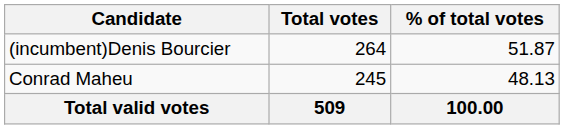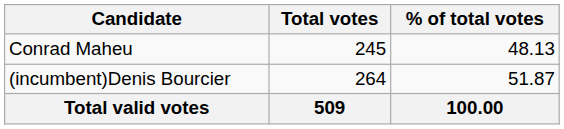 <table class="wikitable" width="475">
 <tr>
 <th align="left">Candidate</th>
 <th align="right">Total votes</th>
 <th align="right">% of total votes</th>
 </tr>
 <tr>
+<td align="left">Conrad Maheu</td>
+<td align="right">245</td>
+<td align="right">48.13</td>
+</tr>
+<tr>
 <td align="left">(incumbent)Denis Bourcier</td>
 <td align="right">264</td>
 <td align="right">51.87</td>
-</tr>
-<tr>
-<td align="left">Conrad Maheu</td>
-<td align="right">245</td>
-<td align="right">48.13</td>
 </tr>
 <tr bgcolor="#EEEEEE">
 <th align="left">Total valid votes</th>
 <th align="right"><strong>509</strong></th>
 <th align="right"><strong>100.00</strong></th>
 </tr>
 </table>
